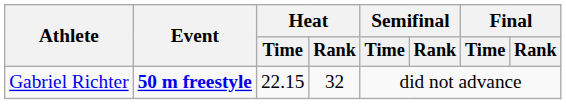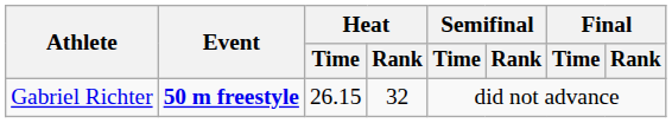 <table class=wikitable style="font-size:90%">
 <tr>
 <th rowspan=2>Athlete</th>
 <th rowspan=2>Event</th>
 <th colspan="2">Heat</th>
 <th colspan="2">Semifinal</th>
 <th colspan="2">Final</th>
 </tr>
 <tr style="font-size:95%">
 <th>Time</th>
 <th>Rank</th>
 <th>Time</th>
 <th>Rank</th>
 <th>Time</th>
 <th>Rank</th>
 </tr>
 <tr align=center>
 <td align=left><a href='#'>Gabriel Richter</a></td>
 <td align=left><strong><a href='#'>50 m freestyle</a></strong></td>
-<td>22.15</td>
+<td>26.15</td>
 <td>32</td>
 <td colspan=4>did not advance</td>
 </tr>
 </table>
